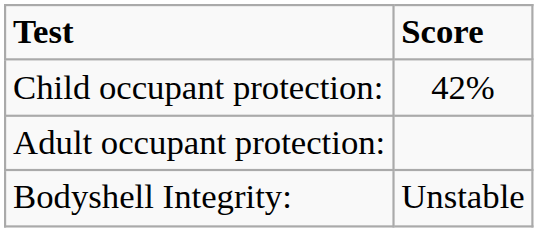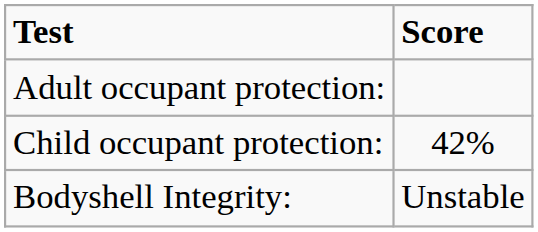 <table class="wikitable">
 <tr>
 <td><strong>Test</strong></td>
 <td><strong>Score</strong></td>
 </tr>
 <tr>
+<td>Adult occupant protection:</td>
+<td style="text-align:center;"></td>
+</tr>
+<tr>
 <td>Child occupant protection:</td>
 <td style="text-align:center;">42%</td>
-</tr>
-<tr>
-<td>Adult occupant protection:</td>
-<td style="text-align:center;"></td>
 </tr>
 <tr>
 <td>Bodyshell Integrity:</td>
 <td style="text-align:center;">Unstable</td>
 </tr>
 </table>
